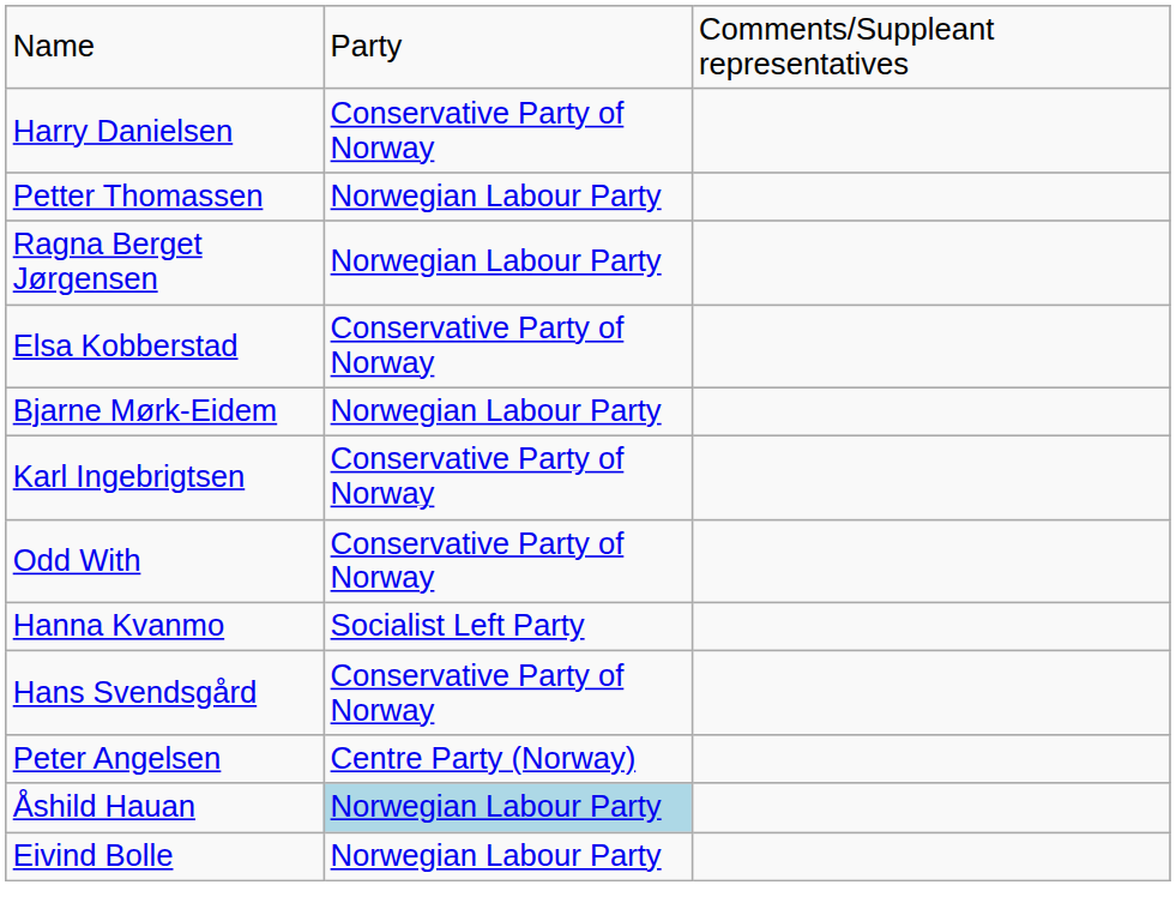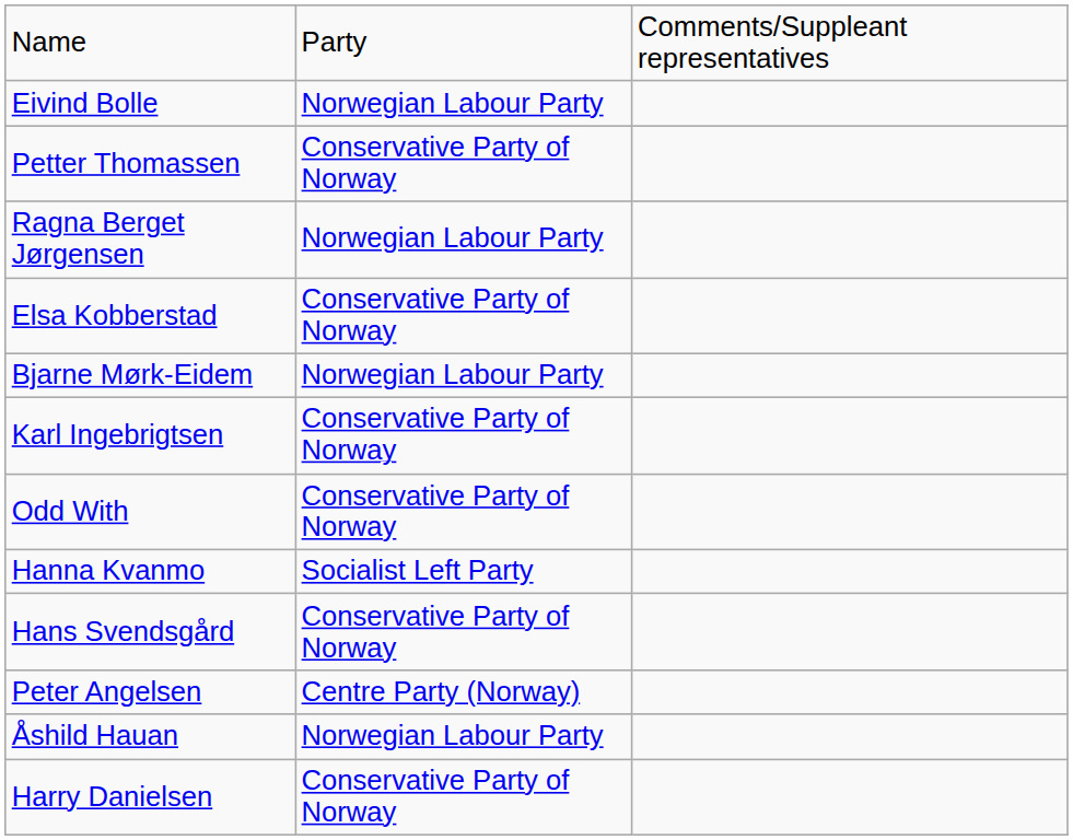 <table class="wikitable">
 <tr>
 <td>Name</td>
 <td>Party</td>
 <td>Comments/Suppleant representatives</td>
 </tr>
 <tr>
-<td><a href='#'>Harry Danielsen</a></td>
-<td><a href='#'>Conservative Party of Norway</a></td>
+<td><a href='#'>Eivind Bolle</a></td>
+<td><a href='#'>Norwegian Labour Party</a></td>
 <td></td>
 </tr>
 <tr>
 <td><a href='#'>Petter Thomassen</a></td>
-<td><a href='#'>Norwegian Labour Party</a></td>
+<td><a href='#'>Conservative Party of Norway</a></td>
 <td></td>
 </tr>
 <tr>
 <td><a href='#'>Ragna Berget Jørgensen</a></td>
 <td><a href='#'>Norwegian Labour Party</a></td>
 <td></td>
 </tr>
 <tr>
 <td><a href='#'>Elsa Kobberstad</a></td>
 <td><a href='#'>Conservative Party of Norway</a></td>
 <td></td>
 </tr>
 <tr>
 <td><a href='#'>Bjarne Mørk-Eidem</a></td>
 <td><a href='#'>Norwegian Labour Party</a></td>
 <td></td>
 </tr>
 <tr>
 <td><a href='#'>Karl Ingebrigtsen</a></td>
 <td><a href='#'>Conservative Party of Norway</a></td>
 <td></td>
 </tr>
 <tr>
 <td><a href='#'>Odd With</a></td>
 <td><a href='#'>Conservative Party of Norway</a></td>
 <td></td>
 </tr>
 <tr>
 <td><a href='#'>Hanna Kvanmo</a></td>
 <td><a href='#'>Socialist Left Party</a></td>
 <td></td>
 </tr>
 <tr>
 <td><a href='#'>Hans Svendsgård</a></td>
 <td><a href='#'>Conservative Party of Norway</a></td>
 <td></td>
 </tr>
 <tr>
 <td><a href='#'>Peter Angelsen</a></td>
 <td><a href='#'>Centre Party (Norway)</a></td>
 <td></td>
 </tr>
 <tr>
 <td><a href='#'>Åshild Hauan</a></td>
-<td style="background: lightblue;"><a href='#'>Norwegian Labour Party</a></td>
+<td><a href='#'>Norwegian Labour Party</a></td>
 <td></td>
 </tr>
 <tr>
-<td><a href='#'>Eivind Bolle</a></td>
-<td><a href='#'>Norwegian Labour Party</a></td>
+<td><a href='#'>Harry Danielsen</a></td>
+<td><a href='#'>Conservative Party of Norway</a></td>
 <td></td>
 </tr>
 </table>
